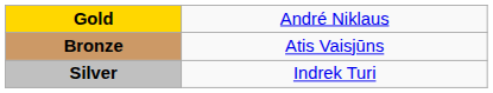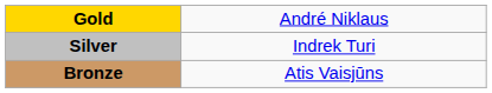 <table class="wikitable" style="text-align:center; " width="35%">
 <tr>
 <td bgcolor="gold"><strong>Gold</strong></td>
 <td><a href='#'>André Niklaus</a><br>  <small><em></em></small></td>
 </tr>
 <tr>
+<td bgcolor="silver"><strong>Silver</strong></td>
+<td><a href='#'>Indrek Turi</a><br>  <small><em></em></small></td>
+</tr>
+<tr>
 <td bgcolor="CC9966"><strong>Bronze</strong></td>
 <td><a href='#'>Atis Vaisjūns</a><br>  <small><em></em></small></td>
 </tr>
-<tr>
-<td bgcolor="silver"><strong>Silver</strong></td>
-<td><a href='#'>Indrek Turi</a><br>  <small><em></em></small></td>
-</tr>
 </table>
